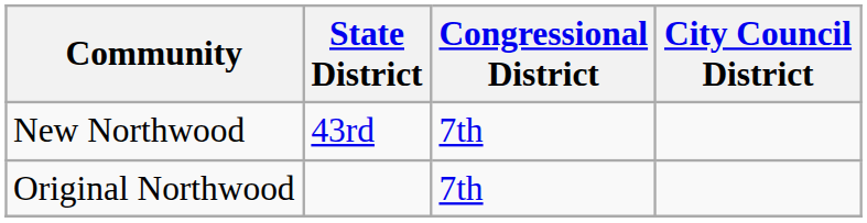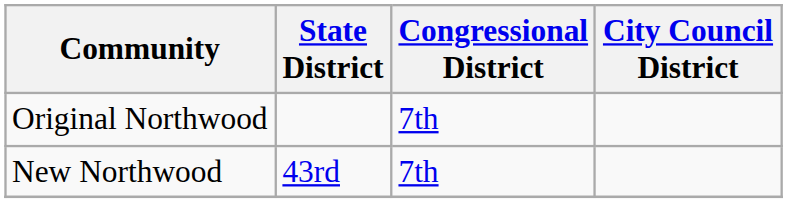 <table class="wikitable" style="margin: 1em; font-size: 85%" align="center">
 <tr>
 <th>Community</th>
 <th><a href='#'>State</a><br>District</th>
 <th><a href='#'>Congressional</a><br>District</th>
 <th><a href='#'>City Council</a><br>District</th>
 </tr>
 <tr>
+<td>Original Northwood</td>
+<td></td>
+<td><a href='#'>7th</a></td>
+<td></td>
+</tr>
+<tr>
 <td>New Northwood</td>
 <td><a href='#'>43rd</a></td>
 <td><a href='#'>7th</a></td>
 <td></td>
 </tr>
 <tr>
-<td>Original Northwood</td>
-<td></td>
-<td><a href='#'>7th</a></td>
-<td></td>
-</tr>
-<tr>
 </tr>
 </table>
